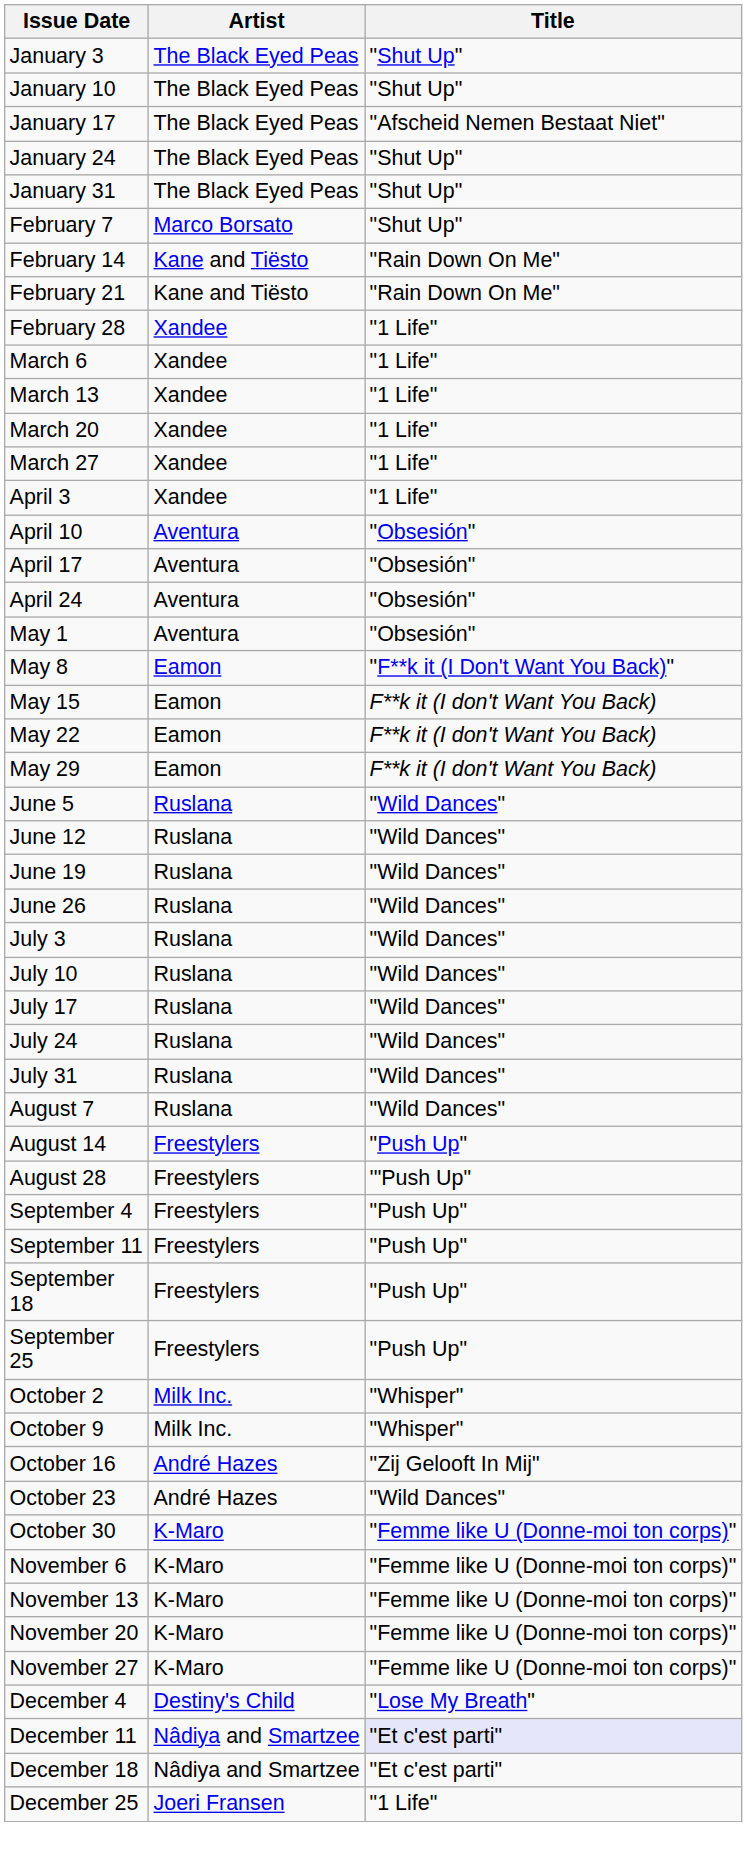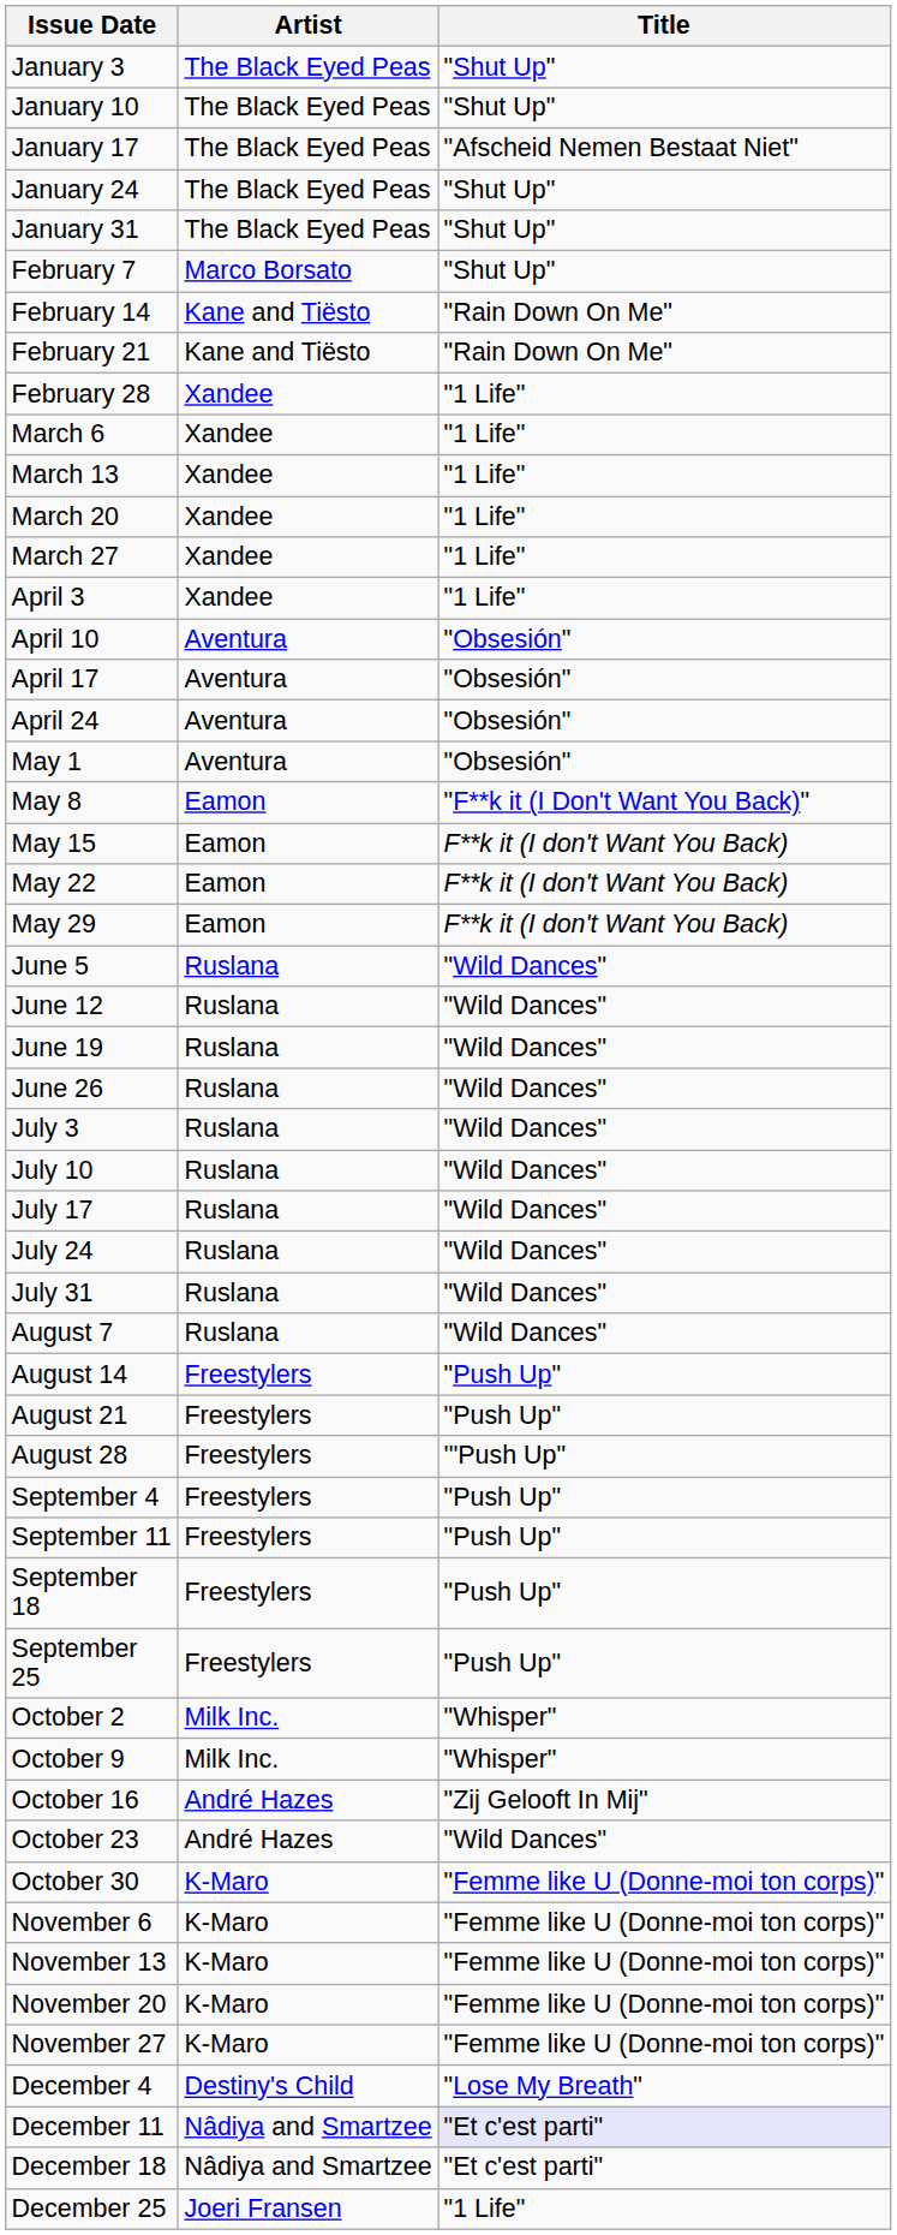 <table class="wikitable">
 <tr>
 <th width="100px">Issue Date</th>
 <th>Artist</th>
 <th>Title</th>
 </tr>
 <tr>
 <td>January 3</td>
 <td><a href='#'>The Black Eyed Peas</a></td>
 <td>"<a href='#'>Shut Up</a>"</td>
 </tr>
 <tr>
 <td>January 10</td>
 <td>The Black Eyed Peas</td>
 <td>"Shut Up"</td>
 </tr>
 <tr>
 <td>January 17</td>
 <td>The Black Eyed Peas</td>
 <td>"Afscheid Nemen Bestaat Niet"</td>
 </tr>
 <tr>
 <td>January 24</td>
 <td>The Black Eyed Peas</td>
 <td>"Shut Up"</td>
 </tr>
 <tr>
 <td>January 31</td>
 <td>The Black Eyed Peas</td>
 <td>"Shut Up"</td>
 </tr>
 <tr>
 <td>February 7</td>
 <td><a href='#'>Marco Borsato</a></td>
 <td>"Shut Up"</td>
 </tr>
 <tr>
 <td>February 14</td>
 <td><a href='#'>Kane</a> and <a href='#'>Tiësto</a></td>
 <td>"Rain Down On Me"</td>
 </tr>
 <tr>
 <td>February 21</td>
 <td>Kane and Tiësto</td>
 <td>"Rain Down On Me"</td>
 </tr>
 <tr>
 <td>February 28</td>
 <td><a href='#'>Xandee</a></td>
 <td>"1 Life"</td>
 </tr>
 <tr>
 <td>March 6</td>
 <td>Xandee</td>
 <td>"1 Life"</td>
 </tr>
 <tr>
 <td>March 13</td>
 <td>Xandee</td>
 <td>"1 Life"</td>
 </tr>
 <tr>
 <td>March 20</td>
 <td>Xandee</td>
 <td>"1 Life"</td>
 </tr>
 <tr>
 <td>March 27</td>
 <td>Xandee</td>
 <td>"1 Life"</td>
 </tr>
 <tr>
 <td>April 3</td>
 <td>Xandee</td>
 <td>"1 Life"</td>
 </tr>
 <tr>
 <td>April 10</td>
 <td><a href='#'>Aventura</a></td>
 <td>"<a href='#'>Obsesión</a>"</td>
 </tr>
 <tr>
 <td>April 17</td>
 <td>Aventura</td>
 <td>"Obsesión"</td>
 </tr>
 <tr>
 <td>April 24</td>
 <td>Aventura</td>
 <td>"Obsesión"</td>
 </tr>
 <tr>
 <td>May 1</td>
 <td>Aventura</td>
 <td>"Obsesión"</td>
 </tr>
 <tr>
 <td>May 8</td>
 <td><a href='#'>Eamon</a></td>
 <td>"<a href='#'>F**k it (I Don't Want You Back)</a>"</td>
 </tr>
 <tr>
 <td>May 15</td>
 <td>Eamon</td>
 <td><em>F**k it (I don't Want You Back)</em></td>
 </tr>
 <tr>
 <td>May 22</td>
 <td>Eamon</td>
 <td><em>F**k it (I don't Want You Back)</em></td>
 </tr>
 <tr>
 <td>May 29</td>
 <td>Eamon</td>
 <td><em>F**k it (I don't Want You Back)</em></td>
 </tr>
 <tr>
 <td>June 5</td>
 <td><a href='#'>Ruslana</a></td>
 <td>"<a href='#'>Wild Dances</a>"</td>
 </tr>
 <tr>
 <td>June 12</td>
 <td>Ruslana</td>
 <td>"Wild Dances"</td>
 </tr>
 <tr>
 <td>June 19</td>
 <td>Ruslana</td>
 <td>"Wild Dances"</td>
 </tr>
 <tr>
 <td>June 26</td>
 <td>Ruslana</td>
 <td>"Wild Dances"</td>
 </tr>
 <tr>
 <td>July 3</td>
 <td>Ruslana</td>
 <td>"Wild Dances"</td>
 </tr>
 <tr>
 <td>July 10</td>
 <td>Ruslana</td>
 <td>"Wild Dances"</td>
 </tr>
 <tr>
 <td>July 17</td>
 <td>Ruslana</td>
 <td>"Wild Dances"</td>
 </tr>
 <tr>
 <td>July 24</td>
 <td>Ruslana</td>
 <td>"Wild Dances"</td>
 </tr>
 <tr>
 <td>July 31</td>
 <td>Ruslana</td>
 <td>"Wild Dances"</td>
 </tr>
 <tr>
 <td>August 7</td>
 <td>Ruslana</td>
 <td>"Wild Dances"</td>
 </tr>
 <tr>
 <td>August 14</td>
 <td><a href='#'>Freestylers</a></td>
 <td>"<a href='#'>Push Up</a>"</td>
 </tr>
 <tr>
+<td>August 21</td>
+<td>Freestylers</td>
+<td>"Push Up"</td>
+</tr>
+<tr>
 <td>August 28</td>
 <td>Freestylers</td>
 <td>'"Push Up"</td>
 </tr>
 <tr>
 <td>September 4</td>
 <td>Freestylers</td>
 <td>"Push Up"</td>
 </tr>
 <tr>
 <td>September 11</td>
 <td>Freestylers</td>
 <td>"Push Up"</td>
 </tr>
 <tr>
 <td>September 18</td>
 <td>Freestylers</td>
 <td>"Push Up"</td>
 </tr>
 <tr>
 <td>September 25</td>
 <td>Freestylers</td>
 <td>"Push Up"</td>
 </tr>
 <tr>
 <td>October 2</td>
 <td><a href='#'>Milk Inc.</a></td>
 <td>"Whisper"</td>
 </tr>
 <tr>
 <td>October 9</td>
 <td>Milk Inc.</td>
 <td>"Whisper"</td>
 </tr>
 <tr>
 <td>October 16</td>
 <td><a href='#'>André Hazes</a></td>
 <td>"Zij Gelooft In Mij"</td>
 </tr>
 <tr>
 <td>October 23</td>
 <td>André Hazes</td>
 <td>"Wild Dances"</td>
 </tr>
 <tr>
 <td>October 30</td>
 <td><a href='#'>K-Maro</a></td>
 <td>"<a href='#'>Femme like U (Donne-moi ton corps)</a>"</td>
 </tr>
 <tr>
 <td>November 6</td>
 <td>K-Maro</td>
 <td>"Femme like U (Donne-moi ton corps)"</td>
 </tr>
 <tr>
 <td>November 13</td>
 <td>K-Maro</td>
 <td>"Femme like U (Donne-moi ton corps)"</td>
 </tr>
 <tr>
 <td>November 20</td>
 <td>K-Maro</td>
 <td>"Femme like U (Donne-moi ton corps)"</td>
 </tr>
 <tr>
 <td>November 27</td>
 <td>K-Maro</td>
 <td>"Femme like U (Donne-moi ton corps)"</td>
 </tr>
 <tr>
 <td>December 4</td>
 <td><a href='#'>Destiny's Child</a></td>
 <td>"<a href='#'>Lose My Breath</a>"</td>
 </tr>
 <tr>
 <td>December 11</td>
 <td><a href='#'>Nâdiya</a> and <a href='#'>Smartzee</a></td>
 <td style="background: lavender;">"Et c'est parti"</td>
 </tr>
 <tr>
 <td>December 18</td>
 <td>Nâdiya and Smartzee</td>
 <td>"Et c'est parti"</td>
 </tr>
 <tr>
 <td>December 25</td>
 <td><a href='#'>Joeri Fransen</a></td>
 <td>"1 Life"</td>
 </tr>
 </table>
